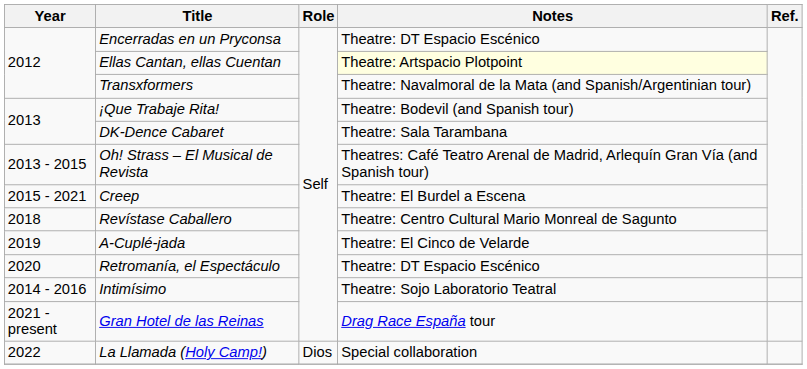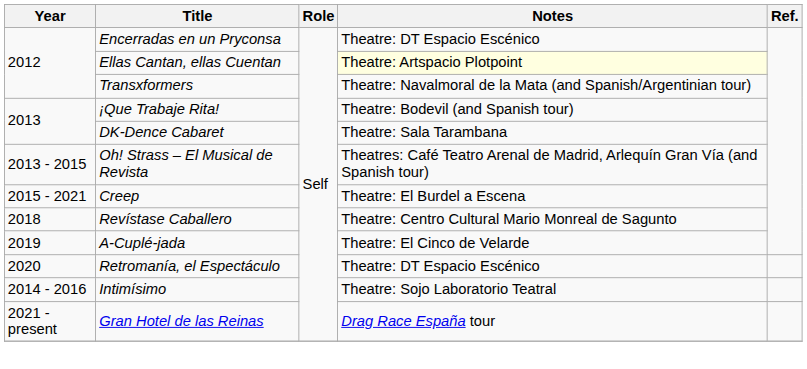 <table class="wikitable">
 <tr>
 <th>Year</th>
 <th>Title</th>
 <th>Role</th>
 <th>Notes</th>
 <th>Ref.</th>
 </tr>
 <tr>
 <td rowspan="3">2012</td>
 <td><em>Encerradas en un Pryconsa</em></td>
 <td rowspan="12">Self</td>
 <td>Theatre: DT Espacio Escénico</td>
 <td align="center" rowspan="9"></td>
 </tr>
 <tr>
 <td><em>Ellas Cantan, ellas Cuentan</em></td>
 <td style="background: lightyellow;">Theatre: Artspacio Plotpoint</td>
 </tr>
 <tr>
 <td><em>Transxformers</em></td>
 <td>Theatre: Navalmoral de la Mata (and Spanish/Argentinian tour)</td>
 </tr>
 <tr>
 <td rowspan="2">2013</td>
 <td><em>¡Que Trabaje Rita!</em></td>
 <td>Theatre: Bodevil (and Spanish tour)</td>
 </tr>
 <tr>
 <td><em>DK-Dence Cabaret</em></td>
 <td>Theatre:  Sala Tarambana</td>
 </tr>
 <tr>
 <td>2013 - 2015</td>
 <td><em>Oh! Strass – El Musical de Revista</em></td>
 <td>Theatres: Café Teatro Arenal de Madrid, Arlequín Gran Vía (and Spanish tour)</td>
 </tr>
 <tr>
 <td>2015 - 2021</td>
 <td><em>Creep</em></td>
 <td>Theatre: El Burdel a Escena</td>
 </tr>
 <tr>
 <td>2018</td>
 <td><em>Revístase Caballero</em></td>
 <td>Theatre: Centro Cultural Mario Monreal de Sagunto</td>
 </tr>
 <tr>
 <td>2019</td>
 <td><em>A-Cuplé-jada</em></td>
 <td>Theatre: El Cinco de Velarde</td>
 </tr>
 <tr>
 <td>2020</td>
 <td><em>Retromanía, el Espectáculo</em></td>
 <td>Theatre: DT Espacio Escénico</td>
 <td align="center"></td>
 </tr>
 <tr>
 <td>2014 - 2016</td>
 <td><em>Intimísimo</em></td>
 <td>Theatre: Sojo Laboratorio Teatral</td>
 <td align=center></td>
 </tr>
 <tr>
 <td>2021 - present</td>
 <td><em><a href='#'>Gran Hotel de las Reinas</a></em></td>
 <td><em><a href='#'>Drag Race España</a></em> tour</td>
 <td align="center"></td>
 </tr>
 <tr>
-<td>2022</td>
-<td><em>La Llamada (<a href='#'>Holy Camp!</a>)</em></td>
-<td>Dios</td>
-<td>Special collaboration</td>
-<td align=center></td>
-</tr>
-<tr>
 </tr>
 </table>
